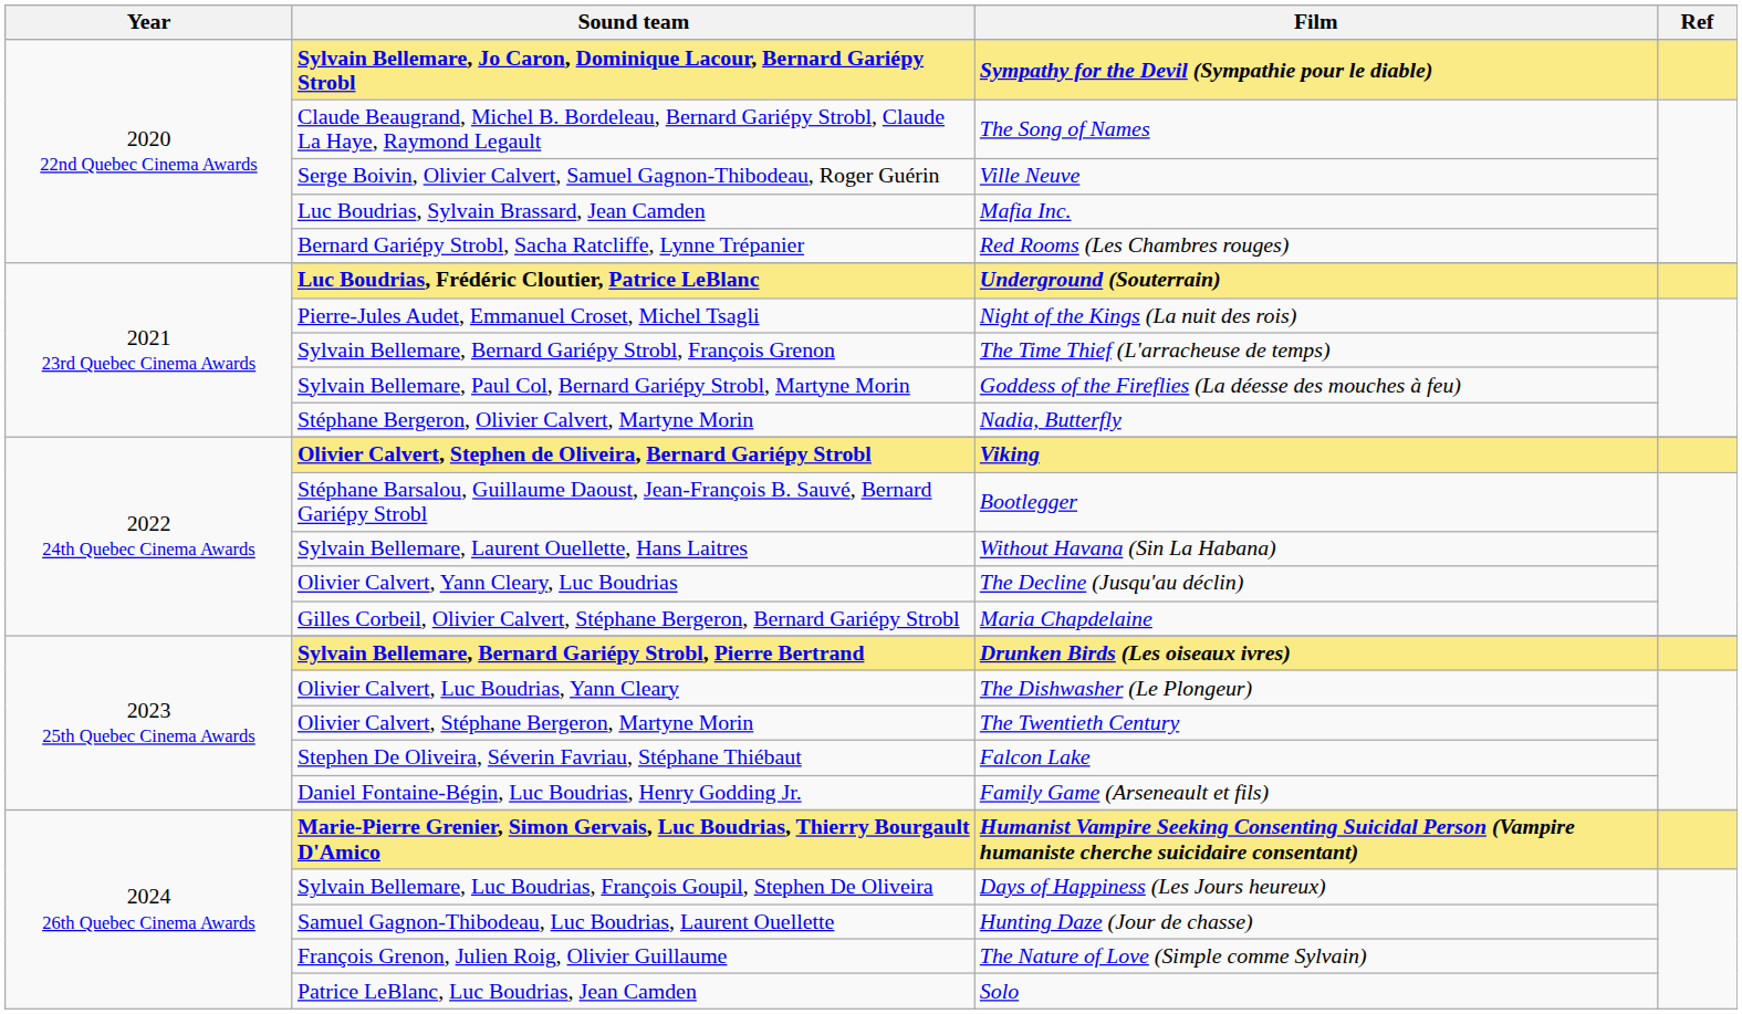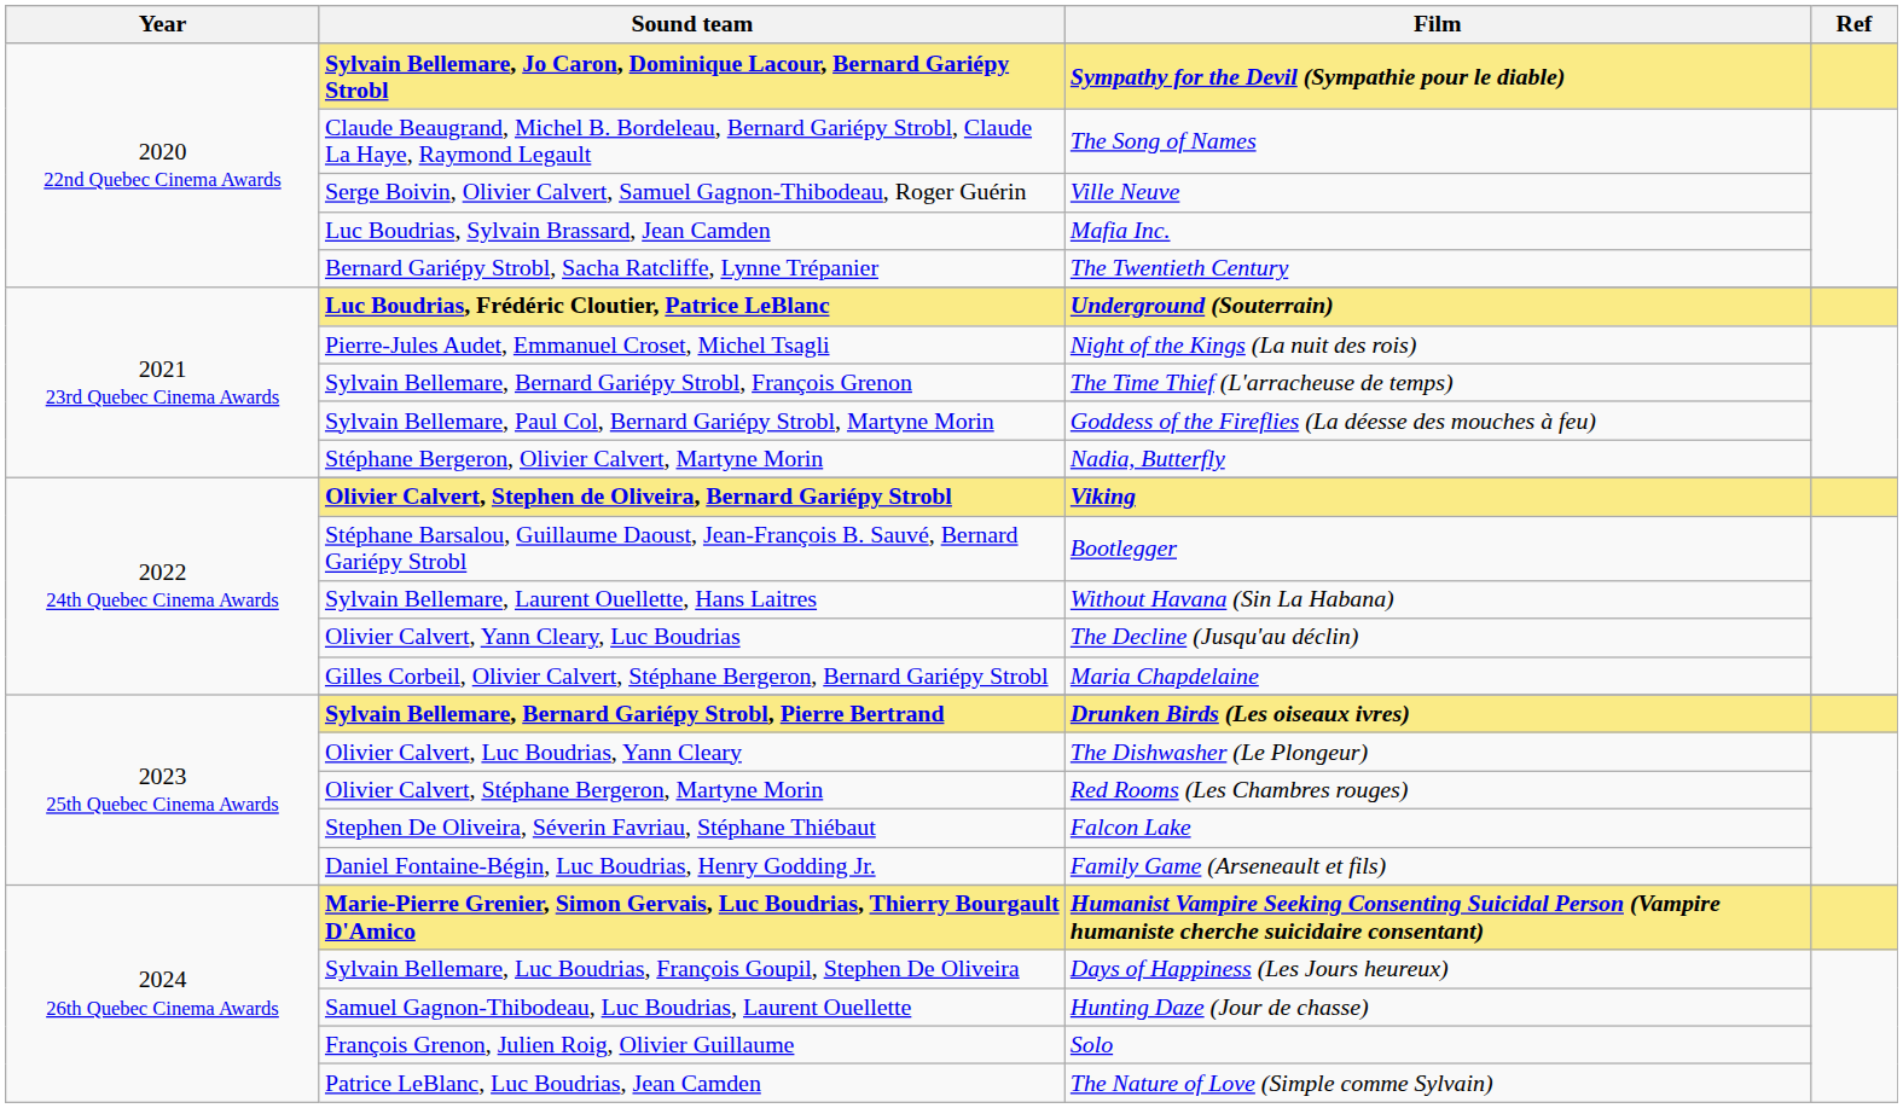 <table class="wikitable" style="width:100%;">
 <tr style="background:#bebebe;">
 <th style="width:8%;">Year</th>
 <th style="width:19%;">Sound team</th>
 <th style="width:19%;">Film</th>
 <th style="width:2%;">Ref</th>
 </tr>
 <tr>
 <td rowspan="6" align="center">2020 <br> <small><a href='#'>22nd Quebec Cinema Awards</a></small></td>
 </tr>
 <tr style="background:#FAEB86">
 <td><strong><a href='#'>Sylvain Bellemare</a>, <a href='#'>Jo Caron</a>, <a href='#'>Dominique Lacour</a>, <a href='#'>Bernard Gariépy Strobl</a></strong></td>
 <td><strong><em><a href='#'>Sympathy for the Devil</a> (Sympathie pour le diable)</em></strong></td>
 <td></td>
 </tr>
 <tr>
 <td><a href='#'>Claude Beaugrand</a>, <a href='#'>Michel B. Bordeleau</a>, <a href='#'>Bernard Gariépy Strobl</a>, <a href='#'>Claude La Haye</a>, <a href='#'>Raymond Legault</a></td>
 <td><em><a href='#'>The Song of Names</a></em></td>
 <td rowspan=4></td>
 </tr>
 <tr>
 <td><a href='#'>Serge Boivin</a>, <a href='#'>Olivier Calvert</a>, <a href='#'>Samuel Gagnon-Thibodeau</a>, Roger Guérin</td>
 <td><em><a href='#'>Ville Neuve</a></em></td>
 </tr>
 <tr>
 <td><a href='#'>Luc Boudrias</a>, <a href='#'>Sylvain Brassard</a>, <a href='#'>Jean Camden</a></td>
 <td><em><a href='#'>Mafia Inc.</a></em></td>
 </tr>
 <tr>
 <td><a href='#'>Bernard Gariépy Strobl</a>, <a href='#'>Sacha Ratcliffe</a>, <a href='#'>Lynne Trépanier</a></td>
-<td><em><a href='#'>Red Rooms</a> (Les Chambres rouges)</em></td>
+<td><em><a href='#'>The Twentieth Century</a></em></td>
 </tr>
 <tr>
 <td rowspan="6" align="center">2021<br><small><a href='#'>23rd Quebec Cinema Awards</a></small></td>
 </tr>
 <tr style="background:#FAEB86">
 <td><strong><a href='#'>Luc Boudrias</a>, Frédéric Cloutier, <a href='#'>Patrice LeBlanc</a></strong></td>
 <td><strong><em><a href='#'>Underground</a> (Souterrain)</em></strong></td>
 <td></td>
 </tr>
 <tr>
 <td><a href='#'>Pierre-Jules Audet</a>, <a href='#'>Emmanuel Croset</a>, <a href='#'>Michel Tsagli</a></td>
 <td><em><a href='#'>Night of the Kings</a> (La nuit des rois)</em></td>
 <td rowspan=4></td>
 </tr>
 <tr>
 <td><a href='#'>Sylvain Bellemare</a>, <a href='#'>Bernard Gariépy Strobl</a>, <a href='#'>François Grenon</a></td>
 <td><em><a href='#'>The Time Thief</a> (L'arracheuse de temps)</em></td>
 </tr>
 <tr>
 <td><a href='#'>Sylvain Bellemare</a>, <a href='#'>Paul Col</a>, <a href='#'>Bernard Gariépy Strobl</a>, <a href='#'>Martyne Morin</a></td>
 <td><em><a href='#'>Goddess of the Fireflies</a> (La déesse des mouches à feu)</em></td>
 </tr>
 <tr>
 <td><a href='#'>Stéphane Bergeron</a>, <a href='#'>Olivier Calvert</a>, <a href='#'>Martyne Morin</a></td>
 <td><em><a href='#'>Nadia, Butterfly</a></em></td>
 </tr>
 <tr>
 <td rowspan="6" align="center">2022<br><small><a href='#'>24th Quebec Cinema Awards</a></small></td>
 </tr>
 <tr style="background:#FAEB86">
 <td><strong><a href='#'>Olivier Calvert</a>, <a href='#'>Stephen de Oliveira</a>, <a href='#'>Bernard Gariépy Strobl</a></strong></td>
 <td><strong><em><a href='#'>Viking</a></em></strong></td>
 <td></td>
 </tr>
 <tr>
 <td><a href='#'>Stéphane Barsalou</a>, <a href='#'>Guillaume Daoust</a>, <a href='#'>Jean-François B. Sauvé</a>, <a href='#'>Bernard Gariépy Strobl</a></td>
 <td><em><a href='#'>Bootlegger</a></em></td>
 <td rowspan=4></td>
 </tr>
 <tr>
 <td><a href='#'>Sylvain Bellemare</a>, <a href='#'>Laurent Ouellette</a>, <a href='#'>Hans Laitres</a></td>
 <td><em><a href='#'>Without Havana</a> (Sin La Habana)</em></td>
 </tr>
 <tr>
 <td><a href='#'>Olivier Calvert</a>, <a href='#'>Yann Cleary</a>, <a href='#'>Luc Boudrias</a></td>
 <td><em><a href='#'>The Decline</a> (Jusqu'au déclin)</em></td>
 </tr>
 <tr>
 <td><a href='#'>Gilles Corbeil</a>, <a href='#'>Olivier Calvert</a>, <a href='#'>Stéphane Bergeron</a>, <a href='#'>Bernard Gariépy Strobl</a></td>
 <td><em><a href='#'>Maria Chapdelaine</a></em></td>
 </tr>
 <tr>
 <td rowspan="6" align="center">2023<br><small><a href='#'>25th Quebec Cinema Awards</a></small></td>
 </tr>
 <tr style="background:#FAEB86">
 <td><strong><a href='#'>Sylvain Bellemare</a>, <a href='#'>Bernard Gariépy Strobl</a>, <a href='#'>Pierre Bertrand</a></strong></td>
 <td><strong><em><a href='#'>Drunken Birds</a> (Les oiseaux ivres)</em></strong></td>
 <td></td>
 </tr>
 <tr>
 <td><a href='#'>Olivier Calvert</a>, <a href='#'>Luc Boudrias</a>, <a href='#'>Yann Cleary</a></td>
 <td><em><a href='#'>The Dishwasher</a> (Le Plongeur)</em></td>
 <td rowspan=4></td>
 </tr>
 <tr>
 <td><a href='#'>Olivier Calvert</a>, <a href='#'>Stéphane Bergeron</a>, <a href='#'>Martyne Morin</a></td>
-<td><em><a href='#'>The Twentieth Century</a></em></td>
+<td><em><a href='#'>Red Rooms</a> (Les Chambres rouges)</em></td>
 </tr>
 <tr>
 <td><a href='#'>Stephen De Oliveira</a>, <a href='#'>Séverin Favriau</a>, <a href='#'>Stéphane Thiébaut</a></td>
 <td><em><a href='#'>Falcon Lake</a></em></td>
 </tr>
 <tr>
 <td><a href='#'>Daniel Fontaine-Bégin</a>, <a href='#'>Luc Boudrias</a>, <a href='#'>Henry Godding Jr.</a></td>
 <td><em><a href='#'>Family Game</a> (Arseneault et fils)</em></td>
 </tr>
 <tr>
 <td rowspan="6" align="center">2024<br><small><a href='#'>26th Quebec Cinema Awards</a></small></td>
 </tr>
 <tr style="background:#FAEB86">
 <td><strong><a href='#'>Marie-Pierre Grenier</a>, <a href='#'>Simon Gervais</a>, <a href='#'>Luc Boudrias</a>, <a href='#'>Thierry Bourgault D'Amico</a></strong></td>
 <td><strong><em><a href='#'>Humanist Vampire Seeking Consenting Suicidal Person</a> (Vampire humaniste cherche suicidaire consentant)</em></strong></td>
 <td></td>
 </tr>
 <tr>
 <td><a href='#'>Sylvain Bellemare</a>, <a href='#'>Luc Boudrias</a>, <a href='#'>François Goupil</a>, <a href='#'>Stephen De Oliveira</a></td>
 <td><em><a href='#'>Days of Happiness</a> (Les Jours heureux)</em></td>
 <td rowspan=4></td>
 </tr>
 <tr>
 <td><a href='#'>Samuel Gagnon-Thibodeau</a>, <a href='#'>Luc Boudrias</a>, <a href='#'>Laurent Ouellette</a></td>
 <td><em><a href='#'>Hunting Daze</a> (Jour de chasse)</em></td>
 </tr>
 <tr>
 <td><a href='#'>François Grenon</a>, <a href='#'>Julien Roig</a>, <a href='#'>Olivier Guillaume</a></td>
-<td><em><a href='#'>The Nature of Love</a> (Simple comme Sylvain)</em></td>
+<td><em><a href='#'>Solo</a></em></td>
 </tr>
 <tr>
 <td><a href='#'>Patrice LeBlanc</a>, <a href='#'>Luc Boudrias</a>, <a href='#'>Jean Camden</a></td>
-<td><em><a href='#'>Solo</a></em></td>
+<td><em><a href='#'>The Nature of Love</a> (Simple comme Sylvain)</em></td>
 </tr>
 </table>
